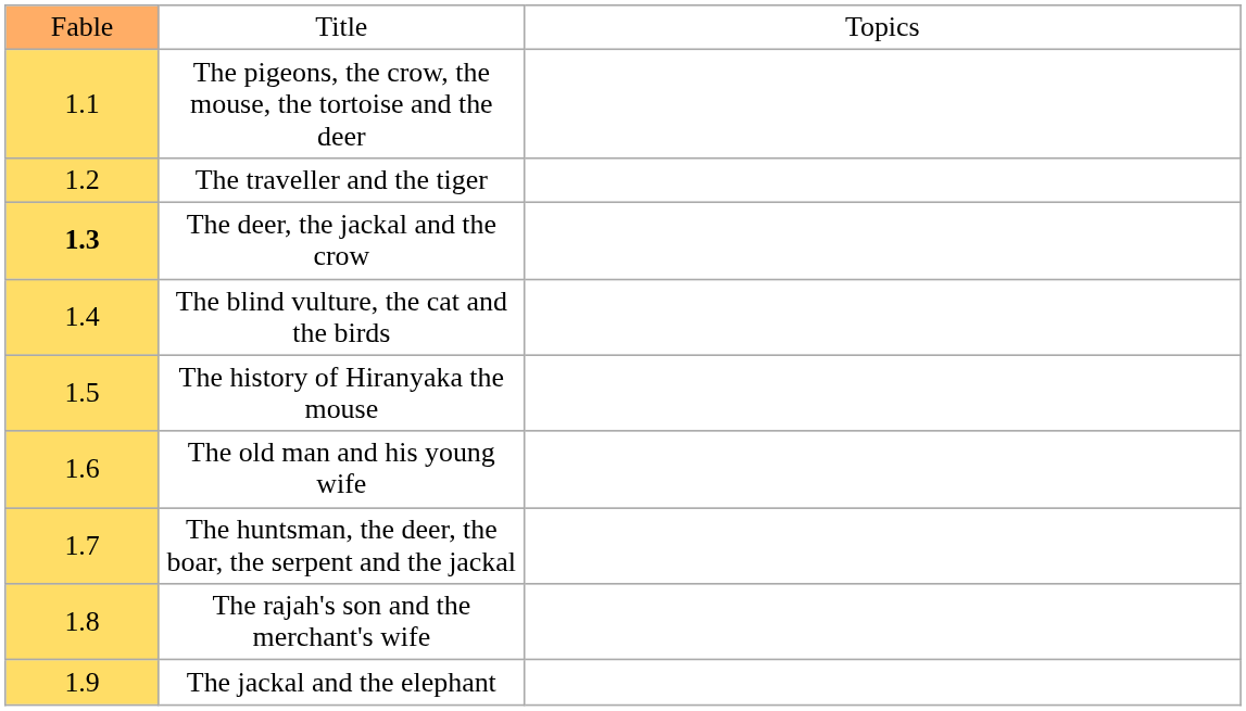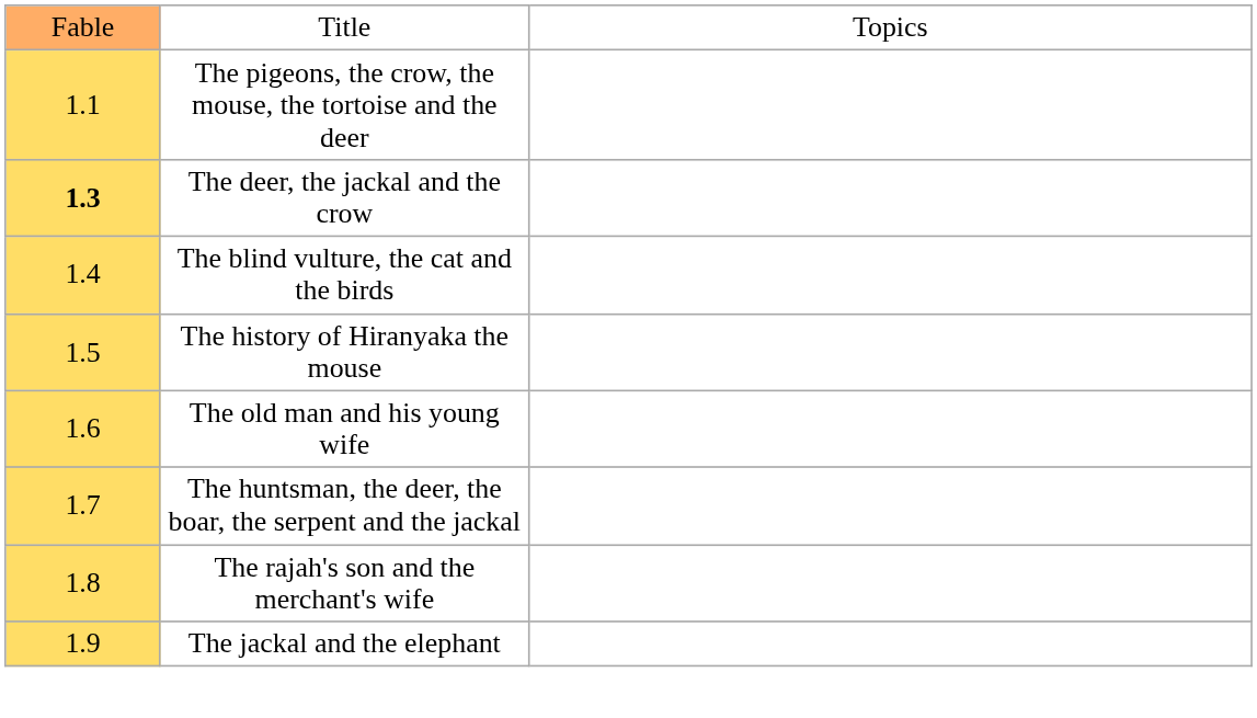 <table class="wikitable" align=center style = " background: transparent; ">
 <tr style="text-align: center;">
 <td width=80px style="background: #ffad66;">Fable</td>
 <td width=200px>Title</td>
 <td width= 400px>Topics</td>
 </tr>
 <tr style="text-align: center;">
 <td style="background: #ffdd66;">1.1</td>
 <td>The pigeons, the crow, the mouse, the tortoise and the deer</td>
-<td></td>
-</tr>
-<tr style="text-align: center;">
-<td style="background: #ffdd66;">1.2</td>
-<td>The traveller and the tiger</td>
 <td></td>
 </tr>
 <tr style="text-align: center;">
 <td style="background: #ffdd66;"><strong>1.3</strong></td>
 <td>The deer, the jackal and the crow</td>
 <td></td>
 </tr>
 <tr style="text-align: center;">
 <td style="background: #ffdd66;">1.4</td>
 <td>The blind vulture, the cat and the birds</td>
 <td></td>
 </tr>
 <tr style="text-align: center;">
 <td style="background: #ffdd66;">1.5</td>
 <td>The history of Hiranyaka the mouse</td>
 <td></td>
 </tr>
 <tr style="text-align: center;">
 <td style="background: #ffdd66;">1.6</td>
 <td>The old man and his young wife</td>
 <td></td>
 </tr>
 <tr style="text-align: center;">
 <td style="background: #ffdd66;">1.7</td>
 <td>The huntsman, the deer, the boar, the serpent and the jackal</td>
 <td></td>
 </tr>
 <tr style="text-align: center;">
 <td style="background: #ffdd66;">1.8</td>
 <td>The rajah's son and the merchant's wife</td>
 <td></td>
 </tr>
 <tr style="text-align: center;">
 <td style="background: #ffdd66;">1.9</td>
 <td>The jackal and the elephant</td>
 <td></td>
 </tr>
 </table>
